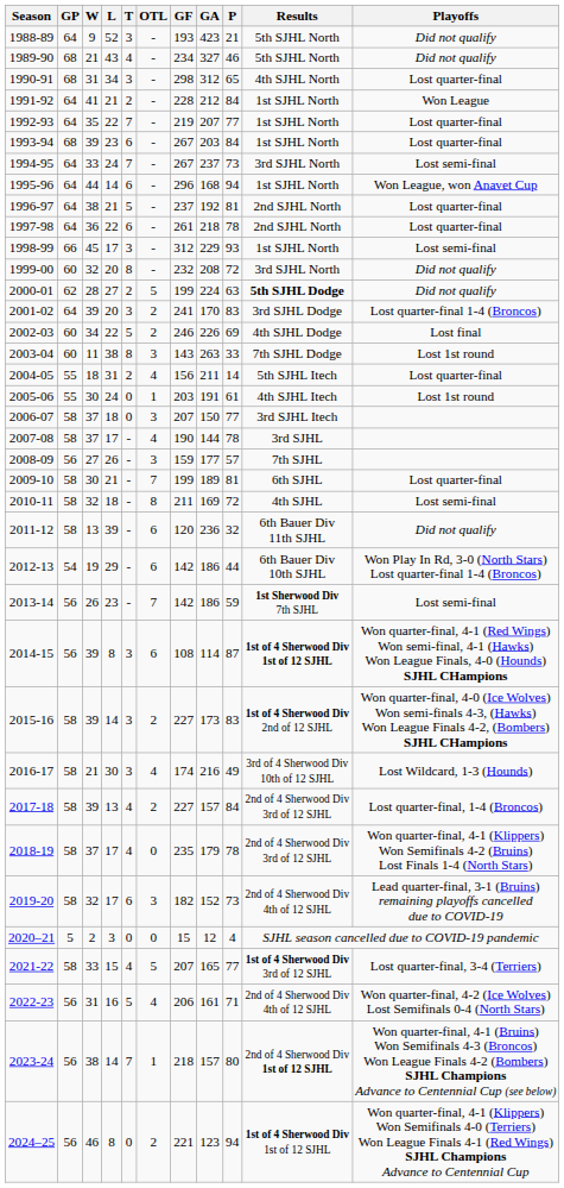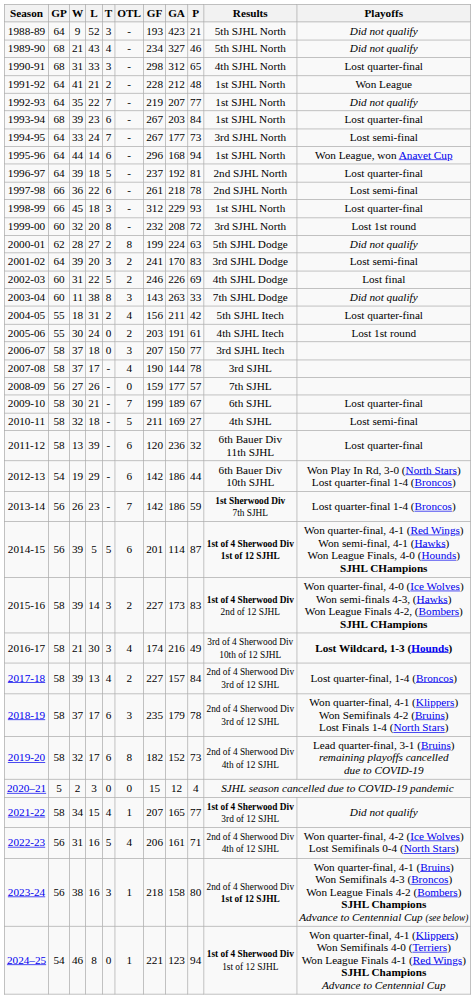 <table class="wikitable sortable sticky-header">
 <tr align="center"  bgcolor="#dddddd">
 <th><strong>Season</strong></th>
 <th><strong>GP</strong></th>
 <th><strong>W</strong></th>
 <th><strong>L</strong></th>
 <th><strong>T</strong></th>
 <th><strong>OTL</strong></th>
 <th><strong>GF</strong></th>
 <th><strong>GA</strong></th>
 <th><strong>P</strong></th>
 <th><strong>Results</strong></th>
 <th><strong>Playoffs</strong></th>
 </tr>
 <tr align="center">
 <td>1988-89</td>
 <td>64</td>
 <td>9</td>
 <td>52</td>
 <td>3</td>
 <td>-</td>
 <td>193</td>
 <td>423</td>
 <td>21</td>
 <td>5th SJHL North</td>
 <td><em>Did not qualify</em></td>
 </tr>
 <tr align="center">
 <td>1989-90</td>
 <td>68</td>
 <td>21</td>
 <td>43</td>
 <td>4</td>
 <td>-</td>
 <td>234</td>
 <td>327</td>
 <td>46</td>
 <td>5th SJHL North</td>
 <td><em>Did not qualify</em></td>
 </tr>
 <tr align="center">
 <td>1990-91</td>
 <td>68</td>
 <td>31</td>
-<td>34</td>
+<td>33</td>
 <td>3</td>
 <td>-</td>
 <td>298</td>
 <td>312</td>
 <td>65</td>
 <td>4th SJHL North</td>
 <td>Lost quarter-final</td>
 </tr>
 <tr align="center">
 <td>1991-92</td>
 <td>64</td>
 <td>41</td>
 <td>21</td>
 <td>2</td>
 <td>-</td>
 <td>228</td>
 <td>212</td>
-<td>84</td>
+<td>48</td>
 <td>1st SJHL North</td>
 <td>Won League</td>
 </tr>
 <tr align="center">
 <td>1992-93</td>
 <td>64</td>
 <td>35</td>
 <td>22</td>
 <td>7</td>
 <td>-</td>
 <td>219</td>
 <td>207</td>
 <td>77</td>
 <td>1st SJHL North</td>
-<td>Lost quarter-final</td>
+<td><em>Did not qualify</em></td>
 </tr>
 <tr align="center">
 <td>1993-94</td>
 <td>68</td>
 <td>39</td>
 <td>23</td>
 <td>6</td>
 <td>-</td>
 <td>267</td>
 <td>203</td>
 <td>84</td>
 <td>1st SJHL North</td>
 <td>Lost quarter-final</td>
 </tr>
 <tr align="center">
 <td>1994-95</td>
 <td>64</td>
 <td>33</td>
 <td>24</td>
 <td>7</td>
 <td>-</td>
 <td>267</td>
-<td>237</td>
+<td>177</td>
 <td>73</td>
 <td>3rd SJHL North</td>
 <td>Lost semi-final</td>
 </tr>
 <tr align="center">
 <td>1995-96</td>
 <td>64</td>
 <td>44</td>
 <td>14</td>
 <td>6</td>
 <td>-</td>
 <td>296</td>
 <td>168</td>
 <td>94</td>
 <td>1st SJHL North</td>
 <td>Won League, won <a href='#'>Anavet Cup</a></td>
 </tr>
 <tr align="center">
 <td>1996-97</td>
 <td>64</td>
-<td>38</td>
-<td>21</td>
+<td>39</td>
+<td>18</td>
 <td>5</td>
 <td>-</td>
 <td>237</td>
 <td>192</td>
 <td>81</td>
 <td>2nd SJHL North</td>
 <td>Lost quarter-final</td>
 </tr>
 <tr align="center">
 <td>1997-98</td>
-<td>64</td>
+<td>66</td>
 <td>36</td>
 <td>22</td>
 <td>6</td>
 <td>-</td>
 <td>261</td>
 <td>218</td>
 <td>78</td>
 <td>2nd SJHL North</td>
-<td>Lost quarter-final</td>
+<td>Lost semi-final</td>
 </tr>
 <tr align="center">
 <td>1998-99</td>
 <td>66</td>
 <td>45</td>
-<td>17</td>
+<td>18</td>
 <td>3</td>
 <td>-</td>
 <td>312</td>
 <td>229</td>
 <td>93</td>
 <td>1st SJHL North</td>
-<td>Lost semi-final</td>
+<td>Lost quarter-final</td>
 </tr>
 <tr align="center">
 <td>1999-00</td>
 <td>60</td>
 <td>32</td>
 <td>20</td>
 <td>8</td>
 <td>-</td>
 <td>232</td>
 <td>208</td>
 <td>72</td>
 <td>3rd SJHL North</td>
-<td><em>Did not qualify</em></td>
+<td>Lost 1st round</td>
 </tr>
 <tr align="center">
 <td>2000-01</td>
 <td>62</td>
 <td>28</td>
 <td>27</td>
 <td>2</td>
-<td>5</td>
+<td>8</td>
 <td>199</td>
 <td>224</td>
 <td>63</td>
-<td><strong>5th SJHL Dodge</strong></td>
+<td>5th SJHL Dodge</td>
 <td><em>Did not qualify</em></td>
 </tr>
 <tr align="center">
 <td>2001-02</td>
 <td>64</td>
 <td>39</td>
 <td>20</td>
 <td>3</td>
 <td>2</td>
 <td>241</td>
 <td>170</td>
 <td>83</td>
 <td>3rd SJHL Dodge</td>
-<td>Lost quarter-final 1-4 (<a href='#'>Broncos</a>)</td>
+<td>Lost semi-final</td>
 </tr>
 <tr align="center">
 <td>2002-03</td>
 <td>60</td>
-<td>34</td>
+<td>31</td>
 <td>22</td>
 <td>5</td>
 <td>2</td>
 <td>246</td>
 <td>226</td>
 <td>69</td>
 <td>4th SJHL Dodge</td>
 <td>Lost final</td>
 </tr>
 <tr align="center">
 <td>2003-04</td>
 <td>60</td>
 <td>11</td>
 <td>38</td>
 <td>8</td>
 <td>3</td>
 <td>143</td>
 <td>263</td>
 <td>33</td>
 <td>7th SJHL Dodge</td>
-<td>Lost 1st round</td>
+<td><em>Did not qualify</em></td>
 </tr>
 <tr align="center">
 <td>2004-05</td>
 <td>55</td>
 <td>18</td>
 <td>31</td>
 <td>2</td>
 <td>4</td>
 <td>156</td>
 <td>211</td>
-<td>14</td>
+<td>42</td>
 <td>5th SJHL Itech</td>
 <td>Lost quarter-final</td>
 </tr>
 <tr align="center">
 <td>2005-06</td>
 <td>55</td>
 <td>30</td>
 <td>24</td>
 <td>0</td>
-<td>1</td>
+<td>2</td>
 <td>203</td>
 <td>191</td>
 <td>61</td>
 <td>4th SJHL Itech</td>
 <td>Lost 1st round</td>
 </tr>
 <tr align="center">
 <td>2006-07</td>
 <td>58</td>
 <td>37</td>
 <td>18</td>
 <td>0</td>
 <td>3</td>
 <td>207</td>
 <td>150</td>
 <td>77</td>
 <td>3rd SJHL Itech</td>
 <td></td>
 </tr>
 <tr align="center">
 <td>2007-08</td>
 <td>58</td>
 <td>37</td>
 <td>17</td>
 <td>-</td>
 <td>4</td>
 <td>190</td>
 <td>144</td>
 <td>78</td>
 <td>3rd SJHL</td>
 <td></td>
 </tr>
 <tr align="center">
 <td>2008-09</td>
 <td>56</td>
 <td>27</td>
 <td>26</td>
 <td>-</td>
-<td>3</td>
+<td>0</td>
 <td>159</td>
 <td>177</td>
 <td>57</td>
 <td>7th SJHL</td>
 <td></td>
 </tr>
 <tr align="center">
 <td>2009-10</td>
 <td>58</td>
 <td>30</td>
 <td>21</td>
 <td>-</td>
 <td>7</td>
 <td>199</td>
 <td>189</td>
-<td>81</td>
+<td>67</td>
 <td>6th SJHL</td>
 <td>Lost quarter-final</td>
 </tr>
 <tr align="center">
 <td>2010-11</td>
 <td>58</td>
 <td>32</td>
 <td>18</td>
 <td>-</td>
-<td>8</td>
+<td>5</td>
 <td>211</td>
 <td>169</td>
-<td>72</td>
+<td>27</td>
 <td>4th SJHL</td>
 <td>Lost semi-final</td>
 </tr>
 <tr align="center">
 <td>2011-12</td>
 <td>58</td>
 <td>13</td>
 <td>39</td>
 <td>-</td>
 <td>6</td>
 <td>120</td>
 <td>236</td>
 <td>32</td>
 <td>6th Bauer Div<br>11th SJHL</td>
-<td><em>Did not qualify</em></td>
+<td>Lost quarter-final</td>
 </tr>
 <tr align="center">
 <td>2012-13</td>
 <td>54</td>
 <td>19</td>
 <td>29</td>
 <td>-</td>
 <td>6</td>
 <td>142</td>
 <td>186</td>
 <td>44</td>
 <td>6th Bauer Div<br>10th SJHL</td>
 <td>Won Play In Rd, 3-0 (<a href='#'>North Stars</a>)<br>Lost quarter-final 1-4 (<a href='#'>Broncos</a>)</td>
 </tr>
 <tr align="center">
 <td>2013-14</td>
 <td>56</td>
 <td>26</td>
 <td>23</td>
 <td>-</td>
 <td>7</td>
 <td>142</td>
 <td>186</td>
 <td>59</td>
 <td><small><strong>1st Sherwood Div</strong><br>7th SJHL </small></td>
-<td>Lost semi-final</td>
+<td>Lost quarter-final 1-4 (<a href='#'>Broncos</a>)</td>
 </tr>
 <tr align="center">
 <td>2014-15</td>
 <td>56</td>
 <td>39</td>
-<td>8</td>
-<td>3</td>
+<td>5</td>
+<td>5</td>
 <td>6</td>
-<td>108</td>
+<td>201</td>
 <td>114</td>
 <td>87</td>
 <td><small><strong>1st of 4 Sherwood Div</strong><br><strong>1st of 12 SJHL</strong> </small></td>
 <td>Won quarter-final, 4-1 (<a href='#'>Red Wings</a>)<br>Won semi-final, 4-1 (<a href='#'>Hawks</a>)<br>Won League Finals, 4-0 (<a href='#'>Hounds</a>)<br><strong>SJHL CHampions</strong></td>
 </tr>
 <tr align="center">
 <td>2015-16</td>
 <td>58</td>
 <td>39</td>
 <td>14</td>
 <td>3</td>
 <td>2</td>
 <td>227</td>
 <td>173</td>
 <td>83</td>
 <td><small><strong>1st of 4 Sherwood Div</strong><br>2nd of 12 SJHL </small></td>
 <td>Won quarter-final, 4-0 (<a href='#'>Ice Wolves</a>)<br>Won semi-finals 4-3, (<a href='#'>Hawks</a>)<br>Won League Finals 4-2, (<a href='#'>Bombers</a>)<br><strong>SJHL CHampions</strong></td>
 </tr>
 <tr align="center">
 <td>2016-17</td>
 <td>58</td>
 <td>21</td>
 <td>30</td>
 <td>3</td>
 <td>4</td>
 <td>174</td>
 <td>216</td>
 <td>49</td>
 <td><small>3rd of 4 Sherwood Div<br>10th of 12 SJHL </small></td>
-<td>Lost Wildcard, 1-3 (<a href='#'>Hounds</a>)</td>
+<td><strong>Lost Wildcard, 1-3 (<a href='#'>Hounds</a>)</strong></td>
 </tr>
 <tr align="center">
 <td><a href='#'>2017-18</a></td>
 <td>58</td>
 <td>39</td>
 <td>13</td>
 <td>4</td>
 <td>2</td>
 <td>227</td>
 <td>157</td>
 <td>84</td>
 <td><small>2nd of 4 Sherwood Div<br>3rd of 12 SJHL </small></td>
 <td>Lost quarter-final, 1-4 (<a href='#'>Broncos</a>)</td>
 </tr>
 <tr align="center">
 <td><a href='#'>2018-19</a></td>
 <td>58</td>
 <td>37</td>
 <td>17</td>
-<td>4</td>
-<td>0</td>
+<td>6</td>
+<td>3</td>
 <td>235</td>
 <td>179</td>
 <td>78</td>
 <td><small>2nd of 4 Sherwood Div<br>3rd of 12 SJHL </small></td>
 <td>Won quarter-final, 4-1 (<a href='#'>Klippers</a>)<br>Won Semifinals 4-2 (<a href='#'>Bruins</a>)<br>Lost Finals 1-4 (<a href='#'>North Stars</a>)</td>
 </tr>
 <tr align="center">
 <td><a href='#'>2019-20</a></td>
 <td>58</td>
 <td>32</td>
 <td>17</td>
 <td>6</td>
-<td>3</td>
+<td>8</td>
 <td>182</td>
 <td>152</td>
 <td>73</td>
 <td><small>2nd of 4 Sherwood Div<br>4th of 12 SJHL </small></td>
 <td>Lead quarter-final, 3-1 (<a href='#'>Bruins</a>)<br><em>remaining playoffs cancelled<br> due to COVID-19</em></td>
 </tr>
 <tr align="center">
 <td><a href='#'>2020–21</a></td>
 <td>5</td>
 <td>2</td>
 <td>3</td>
 <td>0</td>
 <td>0</td>
 <td>15</td>
 <td>12</td>
 <td>4</td>
 <td colspan=2><em>SJHL season cancelled due to COVID-19 pandemic</em></td>
 </tr>
 <tr align="center">
 <td><a href='#'>2021-22</a></td>
 <td>58</td>
-<td>33</td>
+<td>34</td>
 <td>15</td>
 <td>4</td>
-<td>5</td>
+<td>1</td>
 <td>207</td>
 <td>165</td>
 <td>77</td>
 <td><small><strong>1st of 4 Sherwood Div</strong><br>3rd of 12 SJHL </small></td>
-<td>Lost quarter-final, 3-4 (<a href='#'>Terriers</a>)</td>
+<td><em>Did not qualify</em></td>
 </tr>
 <tr align="center">
 <td><a href='#'>2022-23</a></td>
 <td>56</td>
 <td>31</td>
 <td>16</td>
 <td>5</td>
 <td>4</td>
 <td>206</td>
 <td>161</td>
 <td>71</td>
 <td><small>2nd of 4 Sherwood Div<br>4th of 12 SJHL </small></td>
 <td>Won quarter-final, 4-2 (<a href='#'>Ice Wolves</a>)<br>Lost Semifinals 0-4 (<a href='#'>North Stars</a>)</td>
 </tr>
 <tr align="center">
 <td><a href='#'>2023-24</a></td>
 <td>56</td>
 <td>38</td>
-<td>14</td>
-<td>7</td>
+<td>16</td>
+<td>3</td>
 <td>1</td>
 <td>218</td>
-<td>157</td>
+<td>158</td>
 <td>80</td>
 <td><small>2nd of 4 Sherwood Div <br><strong>1st of 12 SJHL</strong> </small></td>
 <td>Won quarter-final, 4-1 (<a href='#'>Bruins</a>)<br>Won Semifinals 4-3 (<a href='#'>Broncos</a>)<br>Won League Finals 4-2 (<a href='#'>Bombers</a>) <br><strong>SJHL Champions</strong><br><em>Advance to Centennial Cup <small>(see below)</small></em></td>
 </tr>
 <tr align="center">
 <td><a href='#'>2024–25</a></td>
-<td>56</td>
+<td>54</td>
 <td>46</td>
 <td>8</td>
 <td>0</td>
-<td>2</td>
+<td>1</td>
 <td>221</td>
 <td>123</td>
 <td>94</td>
 <td><small><strong>1st of 4 Sherwood Div</strong><br>1st of 12 SJHL  </small></td>
 <td>Won quarter-final, 4-1 (<a href='#'>Klippers</a>)<br>Won Semifinals 4-0 (<a href='#'>Terriers</a>)<br>Won League Finals 4-1 (<a href='#'>Red Wings</a>)<br><strong>SJHL Champions</strong><br><em>Advance to Centennial Cup</em></td>
 </tr>
 </table>
